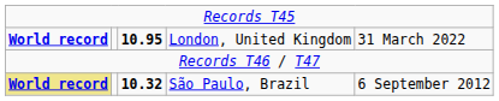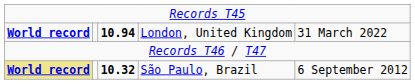 <table class="wikitable">
 <tr>
 <td colspan=5 align=center><em><a href='#'>Records T45</a></em></td>
 </tr>
 <tr>
 <td><a href='#'><strong>World record</strong></a></td>
 <td></td>
-<td><strong>10.95</strong></td>
+<td><strong>10.94</strong></td>
 <td><a href='#'>London</a>, United Kingdom</td>
 <td>31 March 2022</td>
 </tr>
 <tr>
 <td colspan=5 align=center><em><a href='#'>Records T46</a> / <a href='#'> T47</a></em></td>
 </tr>
 <tr>
 <td style="background: khaki;"><a href='#'><strong>World record</strong></a></td>
 <td></td>
 <td><strong>10.32</strong></td>
 <td><a href='#'>São Paulo</a>, Brazil</td>
 <td>6 September 2012</td>
 </tr>
 </table>
